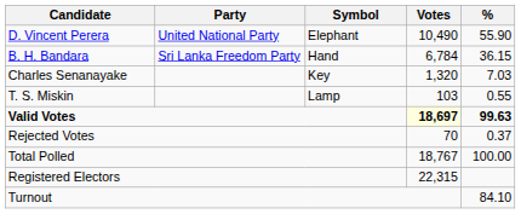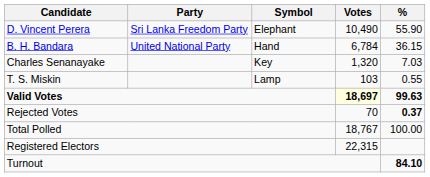 <table class="wikitable" border="1" style="text-align:right;">
 <tr>
 <th align=left width="180">Candidate</th>
 <th align=left width="180">Party</th>
 <th align=left width="120">Symbol</th>
 <th align=left width="60">Votes</th>
 <th align=left width="60">%</th>
 </tr>
 <tr>
 <td align=left><a href='#'>D. Vincent Perera</a></td>
-<td align=left><a href='#'>United National Party</a></td>
+<td align=left><a href='#'>Sri Lanka Freedom Party</a></td>
 <td align=left>Elephant</td>
 <td>10,490</td>
 <td>55.90</td>
 </tr>
 <tr>
 <td align=left><a href='#'>B. H. Bandara</a></td>
-<td align=left><a href='#'>Sri Lanka Freedom Party</a></td>
+<td align=left><a href='#'>United National Party</a></td>
 <td align=left>Hand</td>
 <td>6,784</td>
 <td>36.15</td>
 </tr>
 <tr>
 <td align=left>Charles Senanayake</td>
 <td align=left></td>
 <td align=left>Key</td>
 <td>1,320</td>
 <td>7.03</td>
 </tr>
 <tr>
 <td align=left>T. S. Miskin</td>
 <td align=left></td>
 <td align=left>Lamp</td>
 <td>103</td>
 <td>0.55</td>
 </tr>
 <tr>
 <td align=left colspan=3><strong>Valid Votes</strong></td>
 <td style="background: lightyellow;"><strong>18,697</strong></td>
 <td><strong>99.63</strong></td>
 </tr>
 <tr>
 <td align=left colspan=3>Rejected Votes</td>
 <td>70</td>
-<td>0.37</td>
+<td><strong>0.37</strong></td>
 </tr>
 <tr>
 <td align=left colspan=3>Total Polled</td>
 <td>18,767</td>
 <td>100.00</td>
 </tr>
 <tr>
 <td align=left colspan=3>Registered Electors</td>
 <td>22,315</td>
 <td></td>
 </tr>
 <tr>
 <td align=left colspan=4>Turnout</td>
-<td>84.10</td>
+<td><strong>84.10</strong></td>
 </tr>
 </table>
